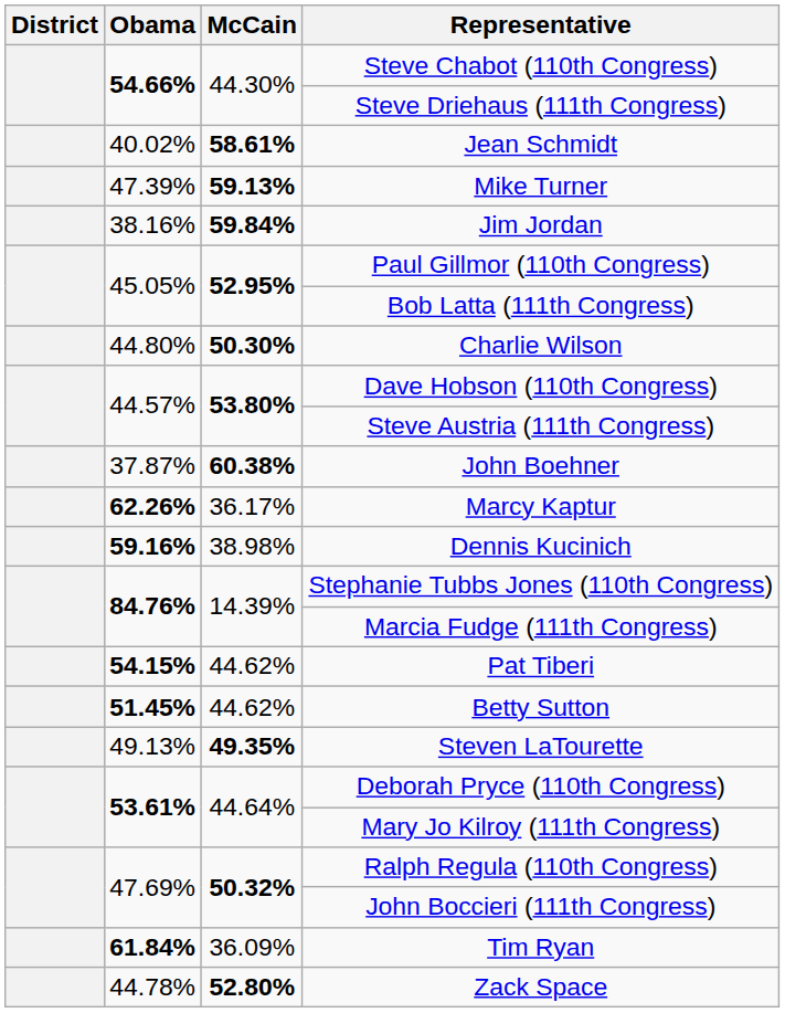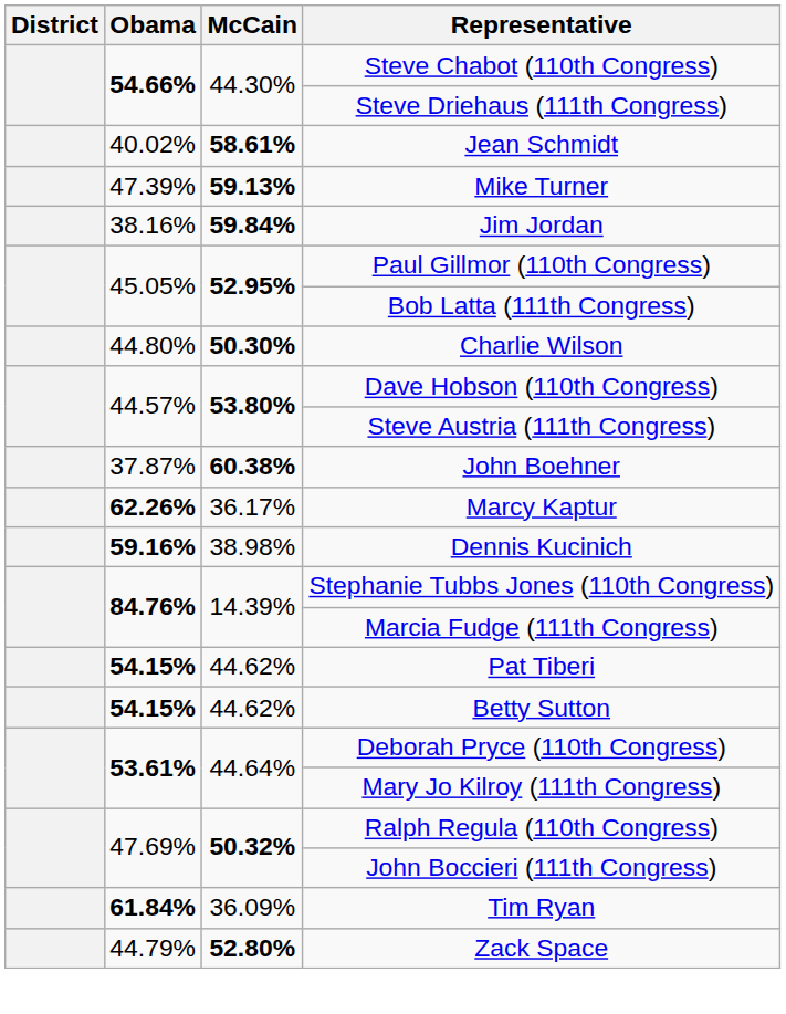 <table class=wikitable>
 <tr>
 <th>District</th>
 <th>Obama</th>
 <th>McCain</th>
 <th>Representative</th>
 </tr>
 <tr align=center>
 <th rowspan=2 ></th>
 <td rowspan="2"><strong>54.66%</strong></td>
 <td rowspan=2>44.30%</td>
 <td><a href='#'>Steve Chabot</a> (<a href='#'>110th Congress</a>)</td>
 </tr>
 <tr align=center>
 <td><a href='#'>Steve Driehaus</a> (<a href='#'>111th Congress</a>)</td>
 </tr>
 <tr align=center>
 <th></th>
 <td>40.02%</td>
 <td><strong>58.61%</strong></td>
 <td><a href='#'>Jean Schmidt</a></td>
 </tr>
 <tr align=center>
 <th></th>
 <td>47.39%</td>
 <td><strong>59.13%</strong></td>
 <td><a href='#'>Mike Turner</a></td>
 </tr>
 <tr align=center>
 <th></th>
 <td>38.16%</td>
 <td><strong>59.84%</strong></td>
 <td><a href='#'>Jim Jordan</a></td>
 </tr>
 <tr align=center>
 <th rowspan=2 ></th>
 <td rowspan="2">45.05%</td>
 <td rowspan=2><strong>52.95%</strong></td>
 <td><a href='#'>Paul Gillmor</a> (<a href='#'>110th Congress</a>)</td>
 </tr>
 <tr align=center>
 <td><a href='#'>Bob Latta</a> (<a href='#'>111th Congress</a>)</td>
 </tr>
 <tr align=center>
 <th></th>
 <td>44.80%</td>
 <td><strong>50.30%</strong></td>
 <td><a href='#'>Charlie Wilson</a></td>
 </tr>
 <tr align=center>
 <th rowspan=2 ></th>
 <td rowspan="2">44.57%</td>
 <td rowspan=2><strong>53.80%</strong></td>
 <td><a href='#'>Dave Hobson</a> (<a href='#'>110th Congress</a>)</td>
 </tr>
 <tr align=center>
 <td><a href='#'>Steve Austria</a> (<a href='#'>111th Congress</a>)</td>
 </tr>
 <tr align=center>
 <th></th>
 <td>37.87%</td>
 <td><strong>60.38%</strong></td>
 <td><a href='#'>John Boehner</a></td>
 </tr>
 <tr align=center>
 <th></th>
 <td><strong>62.26%</strong></td>
 <td>36.17%</td>
 <td><a href='#'>Marcy Kaptur</a></td>
 </tr>
 <tr align=center>
 <th></th>
 <td><strong>59.16%</strong></td>
 <td>38.98%</td>
 <td><a href='#'>Dennis Kucinich</a></td>
 </tr>
 <tr align=center>
 <th rowspan=2 ></th>
 <td rowspan="2"><strong>84.76%</strong></td>
 <td rowspan=2>14.39%</td>
 <td><a href='#'>Stephanie Tubbs Jones</a> (<a href='#'>110th Congress</a>)</td>
 </tr>
 <tr align=center>
 <td><a href='#'>Marcia Fudge</a> (<a href='#'>111th Congress</a>)</td>
 </tr>
 <tr align=center>
 <th></th>
 <td><strong>54.15%</strong></td>
 <td>44.62%</td>
 <td><a href='#'>Pat Tiberi</a></td>
 </tr>
 <tr align=center>
 <th></th>
-<td><strong>51.45%</strong></td>
+<td><strong>54.15%</strong></td>
 <td>44.62%</td>
 <td><a href='#'>Betty Sutton</a></td>
-</tr>
-<tr align=center>
-<th></th>
-<td>49.13%</td>
-<td><strong>49.35%</strong></td>
-<td><a href='#'>Steven LaTourette</a></td>
 </tr>
 <tr align=center>
 <th rowspan=2 ></th>
 <td rowspan="2"><strong>53.61%</strong></td>
 <td rowspan=2>44.64%</td>
 <td><a href='#'>Deborah Pryce</a> (<a href='#'>110th Congress</a>)</td>
 </tr>
 <tr align=center>
 <td><a href='#'>Mary Jo Kilroy</a> (<a href='#'>111th Congress</a>)</td>
 </tr>
 <tr align=center>
 <th rowspan=2 ></th>
 <td rowspan="2">47.69%</td>
 <td rowspan=2><strong>50.32%</strong></td>
 <td><a href='#'>Ralph Regula</a> (<a href='#'>110th Congress</a>)</td>
 </tr>
 <tr align=center>
 <td><a href='#'>John Boccieri</a> (<a href='#'>111th Congress</a>)</td>
 </tr>
 <tr align=center>
 <th></th>
 <td><strong>61.84%</strong></td>
 <td>36.09%</td>
 <td><a href='#'>Tim Ryan</a></td>
 </tr>
 <tr align=center>
 <th></th>
-<td>44.78%</td>
+<td>44.79%</td>
 <td><strong>52.80%</strong></td>
 <td><a href='#'>Zack Space</a></td>
 </tr>
 </table>
